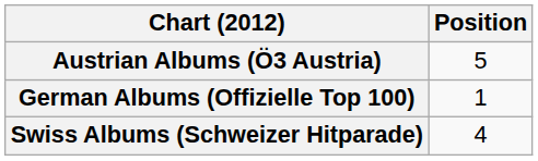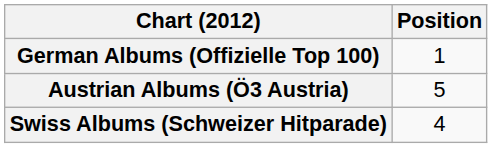 <table class="wikitable sortable plainrowheaders" style="text-align:center">
 <tr>
 <th scope="col">Chart (2012)</th>
 <th scope="col">Position</th>
 </tr>
 <tr>
+<th scope="row">German Albums (Offizielle Top 100)</th>
+<td>1</td>
+</tr>
+<tr>
 <th scope="row">Austrian Albums (Ö3 Austria)</th>
 <td>5</td>
-</tr>
-<tr>
-<th scope="row">German Albums (Offizielle Top 100)</th>
-<td>1</td>
 </tr>
 <tr>
 <th scope="row">Swiss Albums (Schweizer Hitparade)</th>
 <td>4</td>
 </tr>
 </table>
